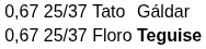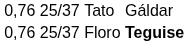 <table style="font-size: 90%; border-collapse:collapse" border=0 cellspacing=0 cellpadding=2>
 <tr bgcolor=#DCDCDC>
 </tr>
 <tr>
-<td>0,67</td>
+<td>0,76</td>
 <td>25/37</td>
 <td>Tato</td>
 <td>Gáldar</td>
 </tr>
 <tr>
-<td>0,67</td>
+<td>0,76</td>
 <td>25/37</td>
 <td>Floro</td>
 <td><strong>Teguise</strong></td>
 </tr>
 </table>
